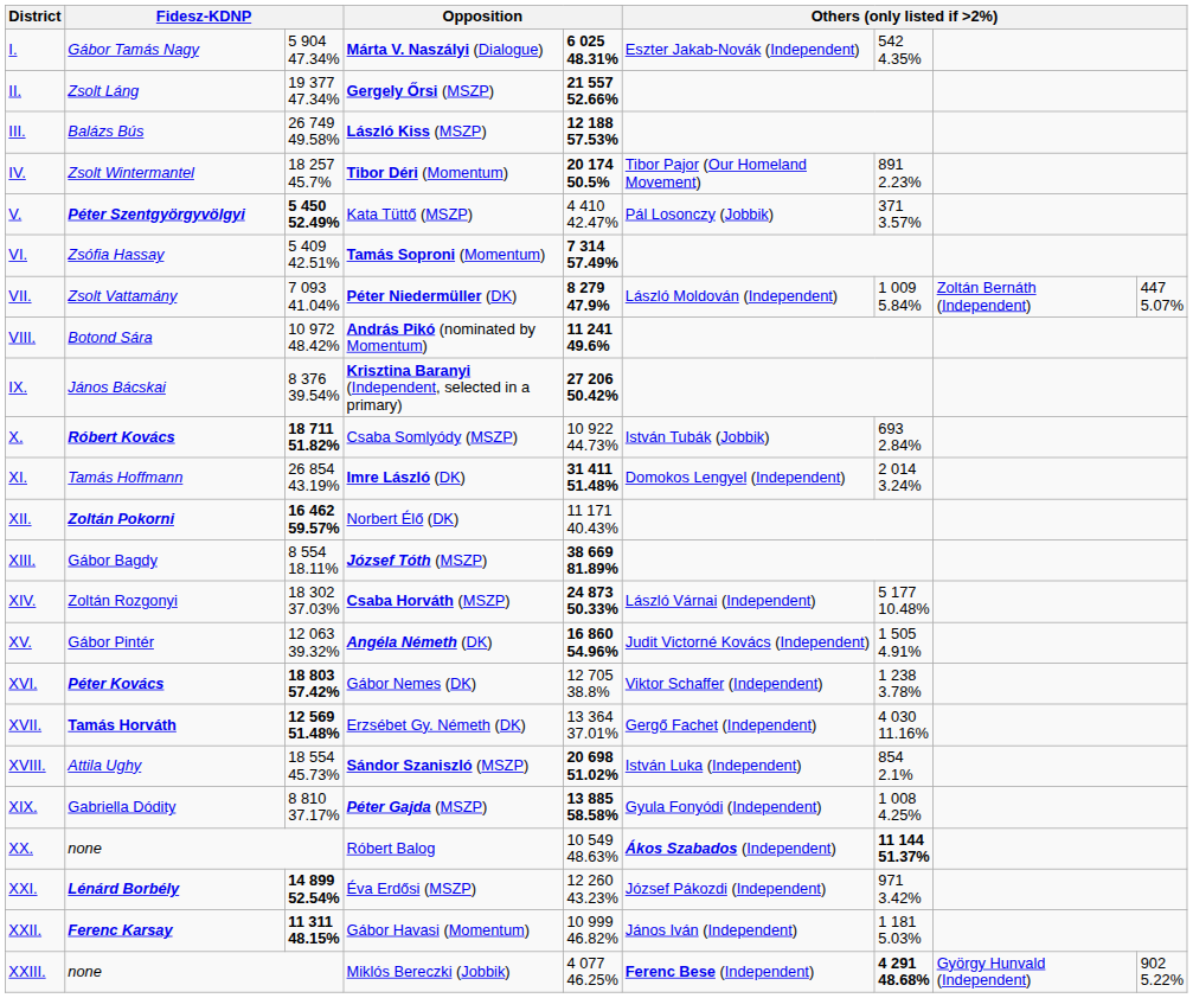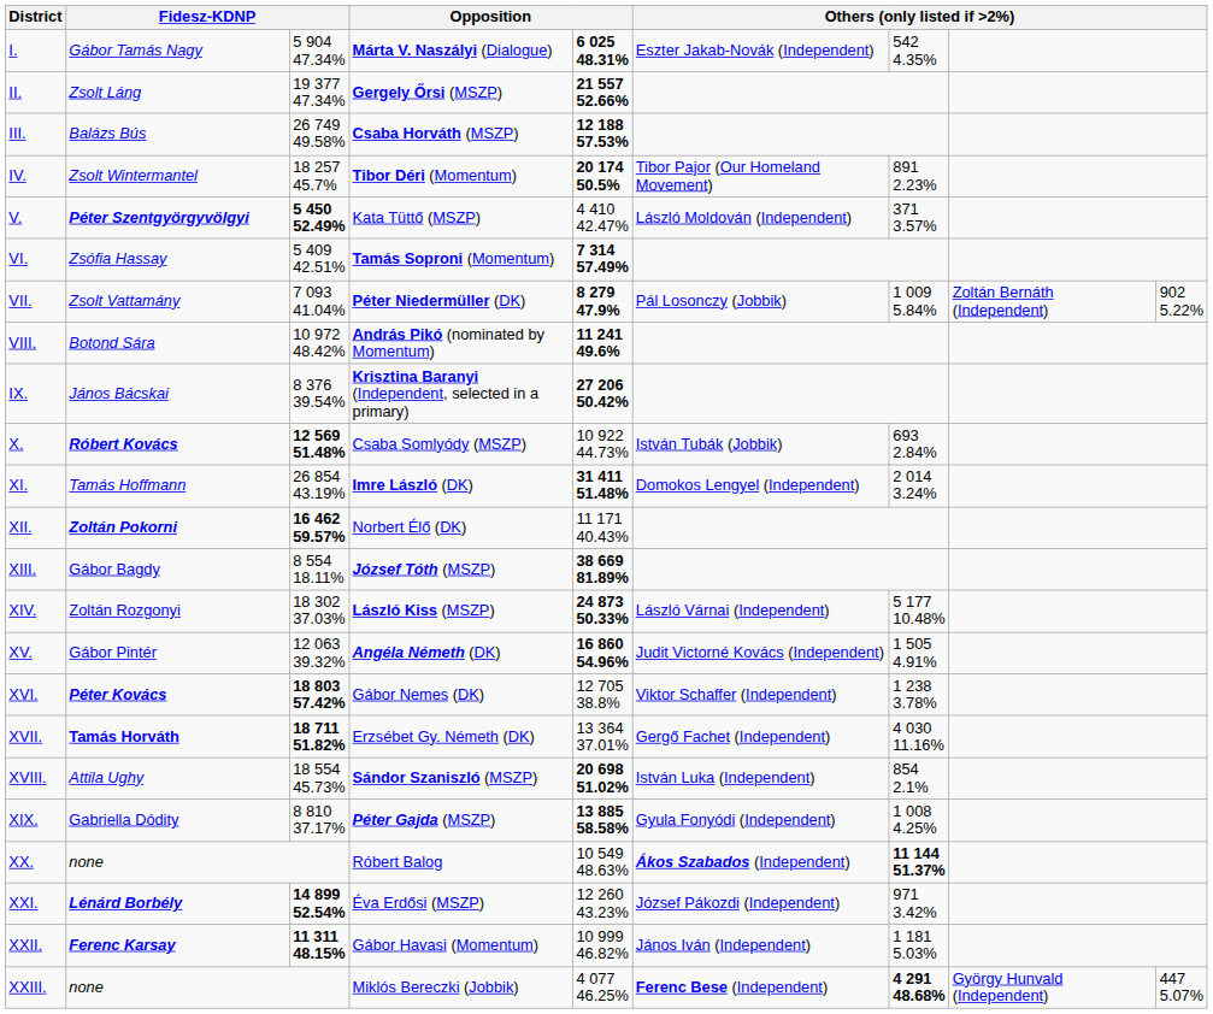 <table class="wikitable">
 <tr>
 <th>District</th>
 <th colspan=2><a href='#'>Fidesz-KDNP</a></th>
 <th colspan=2>Opposition</th>
 <th colspan=4>Others (only listed if >2%)</th>
 </tr>
 <tr>
 <td><a href='#'>I.</a></td>
 <td width="225"><em><a href='#'>Gábor Tamás Nagy</a></em></td>
 <td>5 904<br>47.34%</td>
 <td width="225"><strong><a href='#'>Márta V. Naszályi</a></strong> (<a href='#'>Dialogue</a>)</td>
 <td><strong>6 025</strong><br><strong>48.31%</strong></td>
 <td><a href='#'>Eszter Jakab-Novák</a> (<a href='#'>Independent</a>)</td>
 <td>542<br>4.35%</td>
 <td colspan=2></td>
 </tr>
 <tr>
 <td><a href='#'>II.</a></td>
 <td><em><a href='#'>Zsolt Láng</a></em></td>
 <td>19 377<br>47.34%</td>
 <td><strong><a href='#'>Gergely Őrsi</a></strong> (<a href='#'>MSZP</a>)</td>
 <td><strong>21 557</strong><br><strong>52.66%</strong></td>
 <td colspan=2></td>
 <td colspan=2></td>
 </tr>
 <tr>
 <td><a href='#'>III.</a></td>
 <td><em><a href='#'>Balázs Bús</a></em></td>
 <td>26 749<br>49.58%</td>
-<td><strong><a href='#'>László Kiss</a></strong> (<a href='#'>MSZP</a>)</td>
+<td><strong><a href='#'>Csaba Horváth</a></strong> (<a href='#'>MSZP</a>)</td>
 <td><strong>12 188</strong><br><strong>57.53%</strong></td>
 <td colspan=2></td>
 <td colspan=2></td>
 </tr>
 <tr>
 <td><a href='#'>IV.</a></td>
 <td><em><a href='#'>Zsolt Wintermantel</a></em></td>
 <td>18 257<br>45.7%</td>
 <td><strong><a href='#'>Tibor Déri</a></strong> (<a href='#'>Momentum</a>)</td>
 <td><strong>20 174</strong><br><strong>50.5%</strong></td>
 <td><a href='#'>Tibor Pajor</a> (<a href='#'>Our Homeland Movement</a>)</td>
 <td>891<br>2.23%</td>
 <td colspan=2></td>
 </tr>
 <tr>
 <td><a href='#'>V.</a></td>
 <td><strong><em><a href='#'>Péter Szentgyörgyvölgyi </a></em></strong></td>
 <td><strong>5 450</strong><br><strong>52.49%</strong></td>
 <td><a href='#'>Kata Tüttő</a> (<a href='#'>MSZP</a>)</td>
 <td>4 410<br>42.47%</td>
-<td><a href='#'>Pál Losonczy</a> (<a href='#'>Jobbik</a>)</td>
+<td><a href='#'>László Moldován</a> (<a href='#'>Independent</a>)</td>
 <td>371<br>3.57%</td>
 <td colspan=2></td>
 </tr>
 <tr>
 <td><a href='#'>VI.</a></td>
 <td><em><a href='#'>Zsófia Hassay</a></em></td>
 <td>5 409<br>42.51%</td>
 <td><strong><a href='#'>Tamás Soproni</a></strong> (<a href='#'>Momentum</a>)</td>
 <td><strong>7 314</strong><br><strong>57.49%</strong></td>
 <td colspan=2></td>
 <td colspan=2></td>
 </tr>
 <tr>
 <td><a href='#'>VII.</a></td>
 <td><em><a href='#'>Zsolt Vattamány</a></em></td>
 <td>7 093<br>41.04%</td>
 <td><strong><a href='#'>Péter Niedermüller</a></strong> (<a href='#'>DK</a>)</td>
 <td><strong>8 279</strong><br><strong>47.9%</strong></td>
-<td><a href='#'>László Moldován</a> (<a href='#'>Independent</a>)</td>
+<td><a href='#'>Pál Losonczy</a> (<a href='#'>Jobbik</a>)</td>
 <td>1 009<br>5.84%</td>
 <td><a href='#'>Zoltán Bernáth</a> (<a href='#'>Independent</a>)</td>
-<td>447<br>5.07%</td>
+<td>902<br>5.22%</td>
 </tr>
 <tr>
 <td><a href='#'>VIII.</a></td>
 <td><em><a href='#'>Botond Sára</a></em></td>
 <td>10 972<br>48.42%</td>
 <td><strong><a href='#'>András Pikó</a></strong> (nominated by <a href='#'>Momentum</a>)</td>
 <td><strong>11 241</strong><br><strong>49.6%</strong></td>
 <td colspan=2></td>
 <td colspan=2></td>
 </tr>
 <tr>
 <td><a href='#'>IX.</a></td>
 <td><em><a href='#'>János Bácskai</a></em></td>
 <td>8 376<br>39.54%</td>
 <td><strong><a href='#'>Krisztina Baranyi</a></strong> (<a href='#'>Independent</a>, selected in a primary)</td>
 <td><strong>27 206</strong><br><strong>50.42%</strong></td>
 <td colspan=2></td>
 <td colspan=2></td>
 </tr>
 <tr>
 <td><a href='#'>X.</a></td>
 <td><strong><em><a href='#'>Róbert Kovács</a></em></strong></td>
-<td><strong>18 711</strong><br><strong>51.82%</strong></td>
+<td><strong>12 569</strong><br><strong>51.48%</strong></td>
 <td><a href='#'>Csaba Somlyódy</a> (<a href='#'>MSZP</a>)</td>
 <td>10 922<br>44.73%</td>
 <td><a href='#'>István Tubák</a> (<a href='#'>Jobbik</a>)</td>
 <td>693<br>2.84%</td>
 <td colspan=2></td>
 </tr>
 <tr>
 <td><a href='#'>XI.</a></td>
 <td><em><a href='#'>Tamás Hoffmann</a></em></td>
 <td>26 854<br>43.19%</td>
 <td><strong><a href='#'>Imre László</a></strong> (<a href='#'>DK</a>)</td>
 <td><strong>31 411</strong><br><strong>51.48%</strong></td>
 <td><a href='#'>Domokos Lengyel</a> (<a href='#'>Independent</a>)</td>
 <td>2 014<br>3.24%</td>
 <td colspan=2></td>
 </tr>
 <tr>
 <td><a href='#'>XII.</a></td>
 <td><strong><em><a href='#'>Zoltán Pokorni</a></em></strong></td>
 <td><strong>16 462</strong><br><strong>59.57%</strong></td>
 <td><a href='#'>Norbert Élő</a> (<a href='#'>DK</a>)</td>
 <td>11 171<br>40.43%</td>
 <td colspan=2></td>
 <td colspan=2></td>
 </tr>
 <tr>
 <td><a href='#'>XIII.</a></td>
 <td><a href='#'>Gábor Bagdy</a></td>
 <td>8 554<br>18.11%</td>
 <td><strong><em><a href='#'>József Tóth</a></em></strong> (<a href='#'>MSZP</a>)</td>
 <td><strong>38 669</strong><br><strong>81.89%</strong></td>
 <td colspan=2></td>
 <td colspan=2></td>
 </tr>
 <tr>
 <td><a href='#'>XIV.</a></td>
 <td><a href='#'>Zoltán Rozgonyi</a></td>
 <td>18 302<br>37.03%</td>
-<td><strong><a href='#'>Csaba Horváth</a></strong> (<a href='#'>MSZP</a>)</td>
+<td><strong><a href='#'>László Kiss</a></strong> (<a href='#'>MSZP</a>)</td>
 <td><strong>24 873</strong><br><strong>50.33%</strong></td>
 <td><a href='#'>László Várnai</a> (<a href='#'>Independent</a>)</td>
 <td>5 177<br>10.48%</td>
 <td colspan=2></td>
 </tr>
 <tr>
 <td><a href='#'>XV.</a></td>
 <td><a href='#'>Gábor Pintér</a></td>
 <td>12 063<br>39.32%</td>
 <td><strong><em><a href='#'>Angéla Németh</a></em></strong> (<a href='#'>DK</a>)</td>
 <td><strong>16 860</strong><br><strong>54.96%</strong></td>
 <td><a href='#'>Judit Victorné Kovács</a> (<a href='#'>Independent</a>)</td>
 <td>1 505<br>4.91%</td>
 <td colspan=2></td>
 </tr>
 <tr>
 <td><a href='#'>XVI.</a></td>
 <td><strong><em><a href='#'>Péter Kovács</a></em></strong></td>
 <td><strong>18 803</strong><br><strong>57.42%</strong></td>
 <td><a href='#'>Gábor Nemes</a> (<a href='#'>DK</a>)</td>
 <td>12 705<br>38.8%</td>
 <td><a href='#'>Viktor Schaffer</a> (<a href='#'>Independent</a>)</td>
 <td>1 238<br>3.78%</td>
 <td colspan=2></td>
 </tr>
 <tr>
 <td><a href='#'>XVII.</a></td>
 <td><strong><a href='#'>Tamás Horváth</a></strong></td>
-<td><strong>12 569</strong><br><strong>51.48%</strong></td>
+<td><strong>18 711</strong><br><strong>51.82%</strong></td>
 <td><a href='#'>Erzsébet Gy. Németh</a> (<a href='#'>DK</a>)</td>
 <td>13 364<br>37.01%</td>
 <td><a href='#'>Gergő Fachet</a> (<a href='#'>Independent</a>)</td>
 <td>4 030<br>11.16%</td>
 <td colspan=2></td>
 </tr>
 <tr>
 <td><a href='#'>XVIII.</a></td>
 <td><em><a href='#'>Attila Ughy</a></em></td>
 <td>18 554<br>45.73%</td>
 <td><strong><a href='#'>Sándor Szaniszló</a></strong> (<a href='#'>MSZP</a>)</td>
 <td><strong>20 698</strong><br><strong>51.02%</strong></td>
 <td><a href='#'>István Luka</a> (<a href='#'>Independent</a>)</td>
 <td>854<br> 2.1%</td>
 <td colspan=2></td>
 </tr>
 <tr>
 <td><a href='#'>XIX.</a></td>
 <td><a href='#'>Gabriella Dódity</a></td>
 <td>8 810<br>37.17%</td>
 <td><strong><em><a href='#'>Péter Gajda</a></em></strong> (<a href='#'>MSZP</a>)</td>
 <td><strong>13 885</strong><br><strong>58.58%</strong></td>
 <td><a href='#'>Gyula Fonyódi</a> (<a href='#'>Independent</a>)</td>
 <td>1 008<br>4.25%</td>
 <td colspan=2></td>
 </tr>
 <tr>
 <td><a href='#'>XX.</a></td>
 <td colspan=2><em>none</em></td>
 <td><a href='#'>Róbert Balog</a></td>
 <td>10 549<br>48.63%</td>
 <td><strong><em><a href='#'>Ákos Szabados</a></em></strong> (<a href='#'>Independent</a>)</td>
 <td><strong>11 144</strong><br><strong>51.37%</strong></td>
 <td colspan=2></td>
 </tr>
 <tr>
 <td><a href='#'>XXI.</a></td>
 <td><strong><em><a href='#'>Lénárd Borbély</a></em></strong></td>
 <td><strong>14 899</strong><br><strong>52.54%</strong></td>
 <td><a href='#'>Éva Erdősi</a> (<a href='#'>MSZP</a>)</td>
 <td>12 260<br>43.23%</td>
 <td><a href='#'>József Pákozdi</a> (<a href='#'>Independent</a>)</td>
 <td>971<br>3.42%</td>
 <td colspan=2></td>
 </tr>
 <tr>
 <td><a href='#'>XXII.</a></td>
 <td><strong><em><a href='#'>Ferenc Karsay</a></em></strong></td>
 <td><strong>11 311</strong><br><strong>48.15%</strong></td>
 <td><a href='#'>Gábor Havasi</a> (<a href='#'>Momentum</a>)</td>
 <td>10 999<br>46.82%</td>
 <td><a href='#'>János Iván</a> (<a href='#'>Independent</a>)</td>
 <td>1 181<br>5.03%</td>
 <td colspan=2></td>
 </tr>
 <tr>
 <td><a href='#'>XXIII.</a></td>
 <td colspan=2><em>none</em></td>
 <td><a href='#'>Miklós Bereczki</a> (<a href='#'>Jobbik</a>)</td>
 <td>4 077<br>46.25%</td>
 <td><strong><a href='#'>Ferenc Bese</a></strong> (<a href='#'>Independent</a>)</td>
 <td><strong>4 291</strong><br><strong>48.68%</strong></td>
 <td><a href='#'>György Hunvald</a> (<a href='#'>Independent</a>)</td>
-<td>902<br>5.22%</td>
+<td>447<br>5.07%</td>
 </tr>
 </table>
